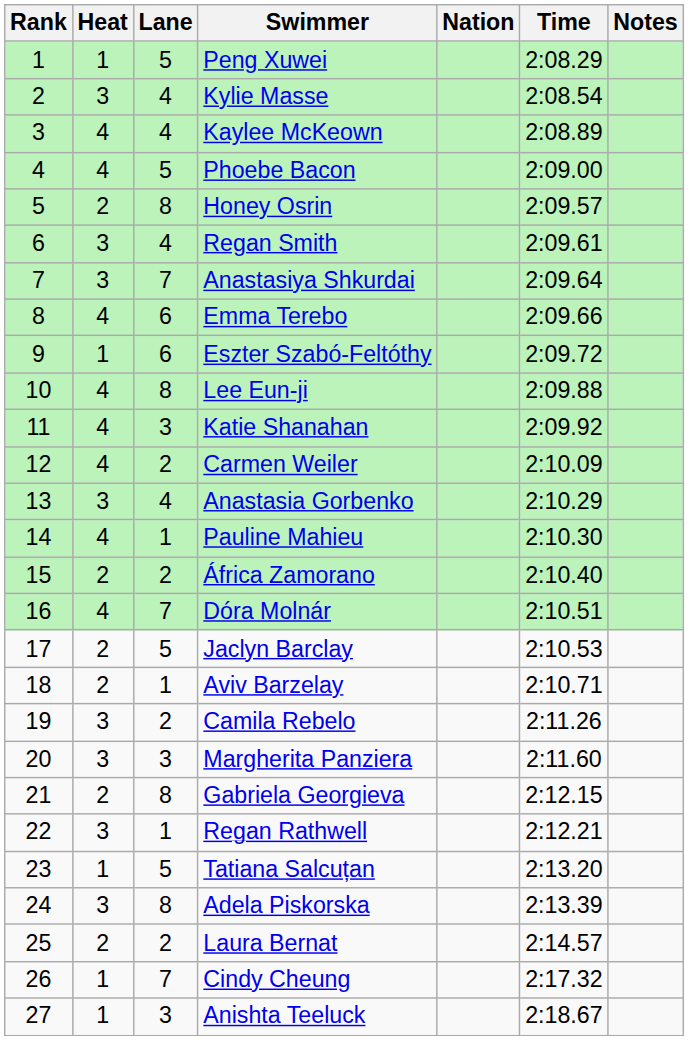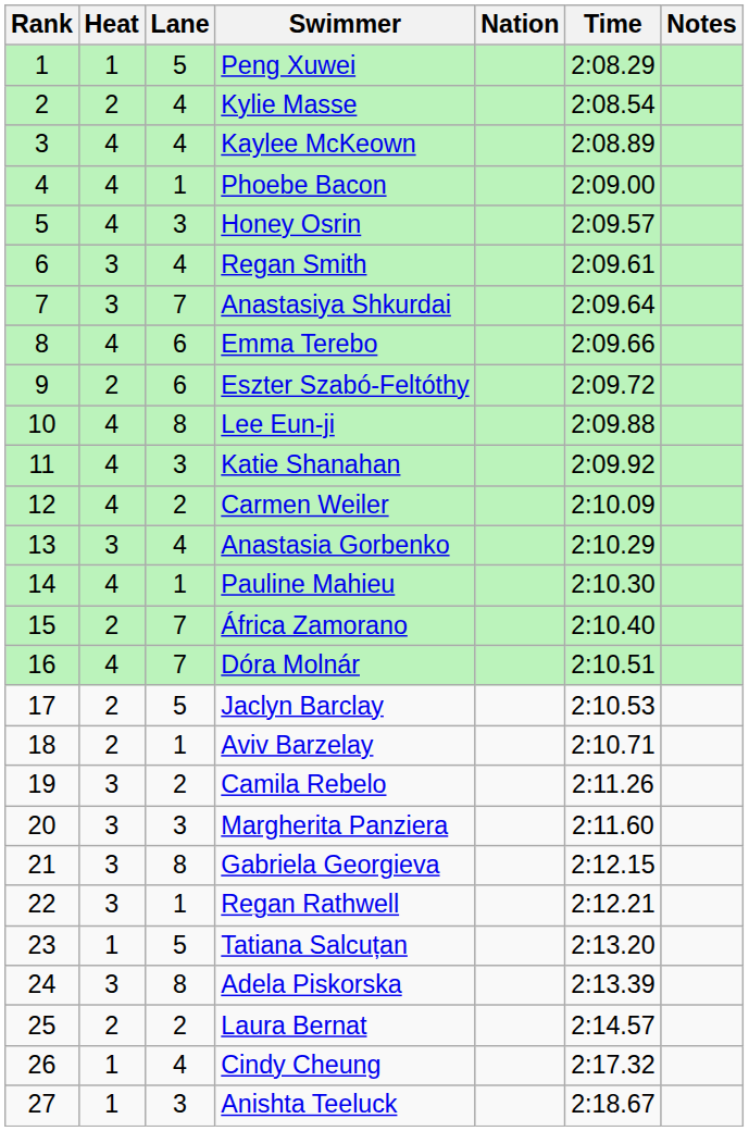 <table class="wikitable sortable mw-collapsible" style="text-align:center">
 <tr>
 <th scope="col">Rank</th>
 <th scope="col">Heat</th>
 <th scope="col">Lane</th>
 <th scope="col">Swimmer</th>
 <th scope="col">Nation</th>
 <th scope="col">Time</th>
 <th scope="col">Notes</th>
 </tr>
 <tr bgcolor="bbf3bb">
 <td>1</td>
 <td>1</td>
 <td>5</td>
 <td align="left"><a href='#'>Peng Xuwei</a></td>
 <td align="left"></td>
 <td>2:08.29</td>
 <td></td>
 </tr>
 <tr bgcolor="bbf3bb">
 <td>2</td>
-<td>3</td>
+<td>2</td>
 <td>4</td>
 <td align="left"><a href='#'>Kylie Masse</a></td>
 <td align="left"></td>
 <td>2:08.54</td>
 <td></td>
 </tr>
 <tr bgcolor="bbf3bb">
 <td>3</td>
 <td>4</td>
 <td>4</td>
 <td align="left"><a href='#'>Kaylee McKeown</a></td>
 <td align="left"></td>
 <td>2:08.89</td>
 <td></td>
 </tr>
 <tr bgcolor="bbf3bb">
 <td>4</td>
 <td>4</td>
-<td>5</td>
+<td>1</td>
 <td align="left"><a href='#'>Phoebe Bacon</a></td>
 <td align="left"></td>
 <td>2:09.00</td>
 <td></td>
 </tr>
 <tr bgcolor="bbf3bb">
 <td>5</td>
-<td>2</td>
-<td>8</td>
+<td>4</td>
+<td>3</td>
 <td align="left"><a href='#'>Honey Osrin</a></td>
 <td align="left"></td>
 <td>2:09.57</td>
 <td></td>
 </tr>
 <tr bgcolor="bbf3bb">
 <td>6</td>
 <td>3</td>
 <td>4</td>
 <td align="left"><a href='#'>Regan Smith</a></td>
 <td align="left"></td>
 <td>2:09.61</td>
 <td></td>
 </tr>
 <tr bgcolor="bbf3bb">
 <td>7</td>
 <td>3</td>
 <td>7</td>
 <td align="left"><a href='#'>Anastasiya Shkurdai</a></td>
 <td align="left"></td>
 <td>2:09.64</td>
 <td></td>
 </tr>
 <tr bgcolor="bbf3bb">
 <td>8</td>
 <td>4</td>
 <td>6</td>
 <td align="left"><a href='#'>Emma Terebo</a></td>
 <td align="left"></td>
 <td>2:09.66</td>
 <td></td>
 </tr>
 <tr bgcolor="bbf3bb">
 <td>9</td>
-<td>1</td>
+<td>2</td>
 <td>6</td>
 <td align="left"><a href='#'>Eszter Szabó-Feltóthy</a></td>
 <td align="left"></td>
 <td>2:09.72</td>
 <td></td>
 </tr>
 <tr bgcolor="bbf3bb">
 <td>10</td>
 <td>4</td>
 <td>8</td>
 <td align="left"><a href='#'>Lee Eun-ji</a></td>
 <td align="left"></td>
 <td>2:09.88</td>
 <td></td>
 </tr>
 <tr bgcolor="bbf3bb">
 <td>11</td>
 <td>4</td>
 <td>3</td>
 <td align="left"><a href='#'>Katie Shanahan</a></td>
 <td align="left"></td>
 <td>2:09.92</td>
 <td></td>
 </tr>
 <tr bgcolor="bbf3bb">
 <td>12</td>
 <td>4</td>
 <td>2</td>
 <td align="left"><a href='#'>Carmen Weiler</a></td>
 <td align="left"></td>
 <td>2:10.09</td>
 <td></td>
 </tr>
 <tr bgcolor="bbf3bb">
 <td>13</td>
 <td>3</td>
 <td>4</td>
 <td align="left"><a href='#'>Anastasia Gorbenko</a></td>
 <td align="left"></td>
 <td>2:10.29</td>
 <td></td>
 </tr>
 <tr bgcolor="bbf3bb">
 <td>14</td>
 <td>4</td>
 <td>1</td>
 <td align="left"><a href='#'>Pauline Mahieu</a></td>
 <td align="left"></td>
 <td>2:10.30</td>
 <td></td>
 </tr>
 <tr bgcolor="bbf3bb">
 <td>15</td>
 <td>2</td>
-<td>2</td>
+<td>7</td>
 <td align="left"><a href='#'>África Zamorano</a></td>
 <td align="left"></td>
 <td>2:10.40</td>
 <td></td>
 </tr>
 <tr bgcolor="bbf3bb">
 <td>16</td>
 <td>4</td>
 <td>7</td>
 <td align="left"><a href='#'>Dóra Molnár</a></td>
 <td align="left"></td>
 <td>2:10.51</td>
 <td></td>
 </tr>
 <tr>
 <td>17</td>
 <td>2</td>
 <td>5</td>
 <td align="left"><a href='#'>Jaclyn Barclay</a></td>
 <td align="left"></td>
 <td>2:10.53</td>
 <td></td>
 </tr>
 <tr>
 <td>18</td>
 <td>2</td>
 <td>1</td>
 <td align="left"><a href='#'>Aviv Barzelay</a></td>
 <td align="left"></td>
 <td>2:10.71</td>
 <td></td>
 </tr>
 <tr>
 <td>19</td>
 <td>3</td>
 <td>2</td>
 <td align="left"><a href='#'>Camila Rebelo</a></td>
 <td align="left"></td>
 <td>2:11.26</td>
 <td></td>
 </tr>
 <tr>
 <td>20</td>
 <td>3</td>
 <td>3</td>
 <td align="left"><a href='#'>Margherita Panziera</a></td>
 <td align="left"></td>
 <td>2:11.60</td>
 <td></td>
 </tr>
 <tr>
 <td>21</td>
-<td>2</td>
+<td>3</td>
 <td>8</td>
 <td align="left"><a href='#'>Gabriela Georgieva</a></td>
 <td align="left"></td>
 <td>2:12.15</td>
 <td></td>
 </tr>
 <tr>
 <td>22</td>
 <td>3</td>
 <td>1</td>
 <td align="left"><a href='#'>Regan Rathwell</a></td>
 <td align="left"></td>
 <td>2:12.21</td>
 <td></td>
 </tr>
 <tr>
 <td>23</td>
 <td>1</td>
 <td>5</td>
 <td align="left"><a href='#'>Tatiana Salcuțan</a></td>
 <td align="left"></td>
 <td>2:13.20</td>
 <td></td>
 </tr>
 <tr>
 <td>24</td>
 <td>3</td>
 <td>8</td>
 <td align="left"><a href='#'>Adela Piskorska</a></td>
 <td align="left"></td>
 <td>2:13.39</td>
 <td></td>
 </tr>
 <tr>
 <td>25</td>
 <td>2</td>
 <td>2</td>
 <td align="left"><a href='#'>Laura Bernat</a></td>
 <td align="left"></td>
 <td>2:14.57</td>
 <td></td>
 </tr>
 <tr>
 <td>26</td>
 <td>1</td>
-<td>7</td>
+<td>4</td>
 <td align="left"><a href='#'>Cindy Cheung</a></td>
 <td align="left"></td>
 <td>2:17.32</td>
 <td></td>
 </tr>
 <tr>
 <td>27</td>
 <td>1</td>
 <td>3</td>
 <td align="left"><a href='#'>Anishta Teeluck</a></td>
 <td align="left"></td>
 <td>2:18.67</td>
 <td></td>
 </tr>
 </table>
